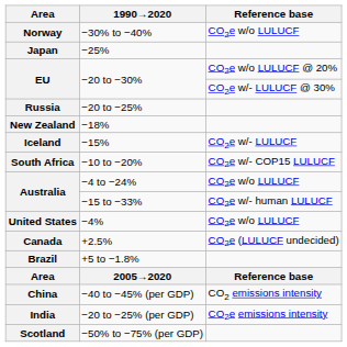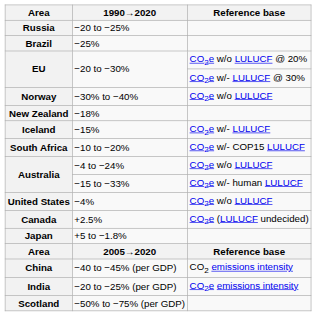 <table class="wikitable" style="float:right; margin-left:1em; font-size:95%;">
 <tr>
 <th>Area</th>
 <th>1990→2020</th>
 <th>Reference base</th>
 </tr>
 <tr>
-<th>Norway</th>
-<td>−30% to −40%</td>
-<td><a href='#'>CO<sub>2</sub>e</a> w/o <a href='#'>LULUCF</a></td>
+<th>Russia</th>
+<td>−20 to −25%</td>
+<td></td>
 </tr>
 <tr>
-<th>Japan</th>
+<th>Brazil</th>
 <td>−25%</td>
 <td></td>
 </tr>
 <tr>
 <th rowspan=2>EU</th>
 <td rowspan=2>−20 to −30%</td>
 <td><a href='#'>CO<sub>2</sub>e</a> w/o <a href='#'>LULUCF</a> @ 20%</td>
 </tr>
 <tr>
 <td><a href='#'>CO<sub>2</sub>e</a> w/- <a href='#'>LULUCF</a> @ 30%</td>
 </tr>
 <tr>
-<th>Russia</th>
-<td>−20 to −25%</td>
-<td></td>
+<th>Norway</th>
+<td>−30% to −40%</td>
+<td><a href='#'>CO<sub>2</sub>e</a> w/o <a href='#'>LULUCF</a></td>
 </tr>
 <tr>
 <th>New Zealand</th>
 <td>−18%</td>
 <td></td>
 </tr>
 <tr>
 <th>Iceland</th>
 <td>−15%</td>
 <td><a href='#'>CO<sub>2</sub>e</a> w/- <a href='#'>LULUCF</a></td>
 </tr>
 <tr>
 <th>South Africa</th>
 <td>−10 to −20%</td>
 <td><a href='#'>CO<sub>2</sub>e</a> w/-  COP15 <a href='#'>LULUCF</a></td>
 </tr>
 <tr>
 <th rowspan=2>Australia</th>
 <td>−4 to −24%</td>
 <td><a href='#'>CO<sub>2</sub>e</a> w/o <a href='#'>LULUCF</a></td>
 </tr>
 <tr>
 <td>−15 to −33%</td>
 <td><a href='#'>CO<sub>2</sub>e</a> w/- human <a href='#'>LULUCF</a></td>
 </tr>
 <tr>
 <th>United States</th>
 <td>−4%</td>
 <td><a href='#'>CO<sub>2</sub>e</a> w/o <a href='#'>LULUCF</a></td>
 </tr>
 <tr>
 <th>Canada</th>
 <td>+2.5%</td>
 <td><a href='#'>CO<sub>2</sub>e</a> (<a href='#'>LULUCF</a> undecided)</td>
 </tr>
 <tr>
-<th>Brazil</th>
+<th>Japan</th>
 <td>+5 to −1.8%</td>
 <td></td>
 </tr>
 <tr>
 <th>Area</th>
 <th>2005→2020</th>
 <th>Reference base</th>
 </tr>
 <tr>
 <th>China</th>
 <td>−40 to −45% (per GDP)</td>
 <td>CO<sub>2</sub> <a href='#'>emissions intensity</a></td>
 </tr>
 <tr>
 <th>India</th>
 <td>−20 to −25% (per GDP)</td>
 <td><a href='#'>CO<sub>2</sub>e</a> <a href='#'>emissions intensity</a></td>
 </tr>
 <tr>
 <th>Scotland</th>
 <td>−50% to −75% (per GDP)</td>
 </tr>
 </table>
